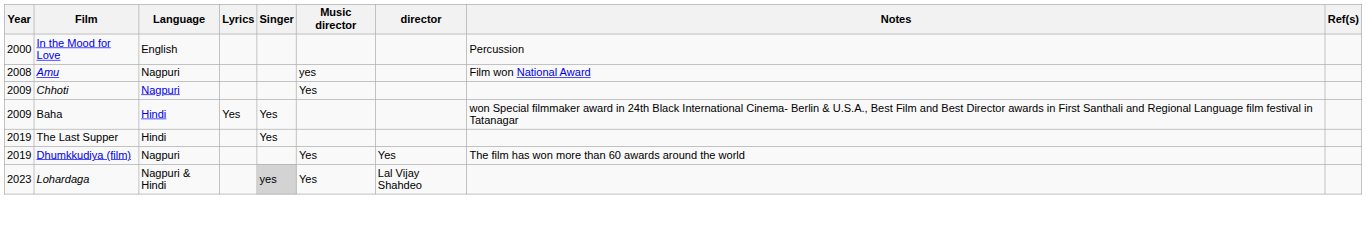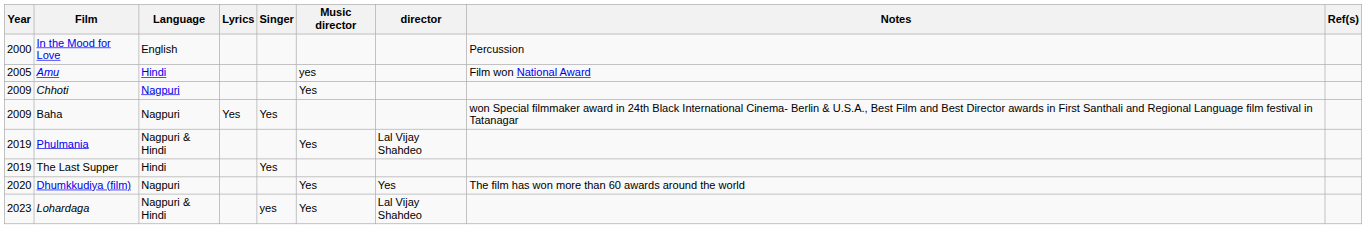 <table class="wikitable sortable">
 <tr>
 <th scope="col">Year</th>
 <th scope="col">Film</th>
 <th scope="col">Language</th>
 <th scope="col">Lyrics</th>
 <th scope="col">Singer</th>
 <th Scope="col">Music director</th>
 <th Scope="col">director</th>
 <th scope="col">Notes</th>
 <th scope="col">Ref(s)</th>
 </tr>
 <tr>
 <td>2000</td>
 <td><a href='#'>In the Mood for Love</a></td>
 <td>English</td>
 <td></td>
 <td></td>
 <td></td>
 <td></td>
 <td>Percussion</td>
 <td></td>
 </tr>
 <tr>
-<td>2008</td>
+<td>2005</td>
 <td><em><a href='#'>Amu</a></em></td>
-<td>Nagpuri</td>
+<td><a href='#'>Hindi</a></td>
 <td></td>
 <td></td>
 <td>yes</td>
 <td></td>
 <td>Film won <a href='#'>National Award</a></td>
 <td></td>
 </tr>
 <tr>
 <td>2009</td>
 <td><em>Chhoti</em></td>
 <td><a href='#'>Nagpuri</a></td>
 <td></td>
 <td></td>
 <td>Yes</td>
 <td></td>
 <td></td>
 <td></td>
 </tr>
 <tr>
 <td rowspan="">2009</td>
 <td>Baha</td>
-<td><a href='#'>Hindi</a></td>
+<td>Nagpuri</td>
 <td>Yes</td>
 <td>Yes</td>
 <td></td>
 <td></td>
 <td>won Special filmmaker award in 24th Black International Cinema- Berlin & U.S.A., Best Film and Best Director awards in First Santhali and Regional Language film festival in Tatanagar</td>
+<td></td>
+</tr>
+<tr>
+<td>2019</td>
+<td><a href='#'>Phulmania</a></td>
+<td>Nagpuri & Hindi</td>
+<td></td>
+<td></td>
+<td>Yes</td>
+<td>Lal Vijay Shahdeo</td>
+<td></td>
 <td></td>
 </tr>
 <tr>
 <td>2019</td>
 <td>The Last Supper</td>
 <td>Hindi</td>
 <td></td>
 <td>Yes</td>
 <td></td>
 <td></td>
 <td></td>
 </tr>
 <tr>
-<td>2019</td>
+<td>2020</td>
 <td><a href='#'>Dhumkkudiya (film)</a></td>
 <td>Nagpuri</td>
 <td></td>
 <td></td>
 <td>Yes</td>
 <td>Yes</td>
 <td>The film has won more than 60 awards around the world</td>
 <td></td>
 </tr>
 <tr>
 <td>2023</td>
 <td><em>Lohardaga</em></td>
 <td>Nagpuri & Hindi</td>
 <td></td>
-<td style="background: lightgrey;">yes</td>
+<td>yes</td>
 <td>Yes</td>
 <td>Lal Vijay Shahdeo</td>
 <td></td>
 <td></td>
 </tr>
 </table>
